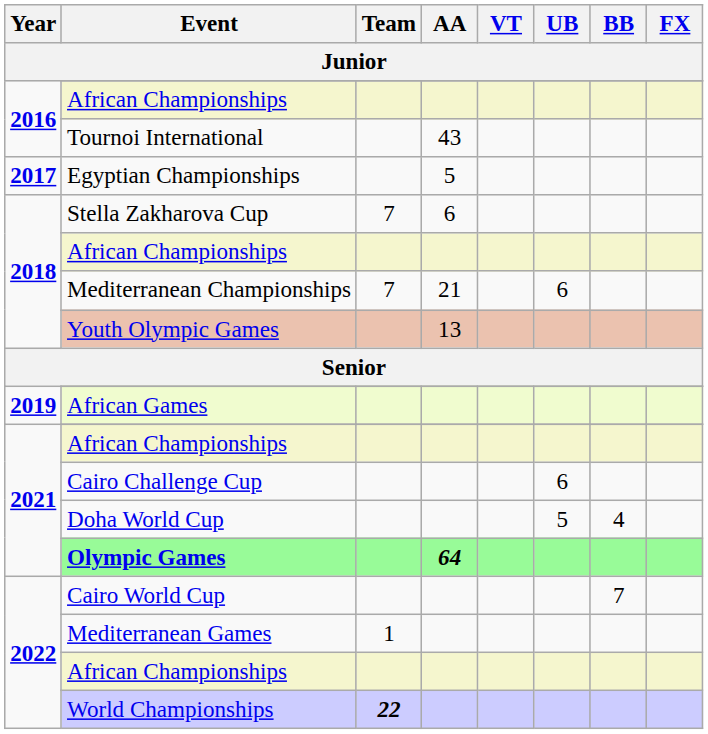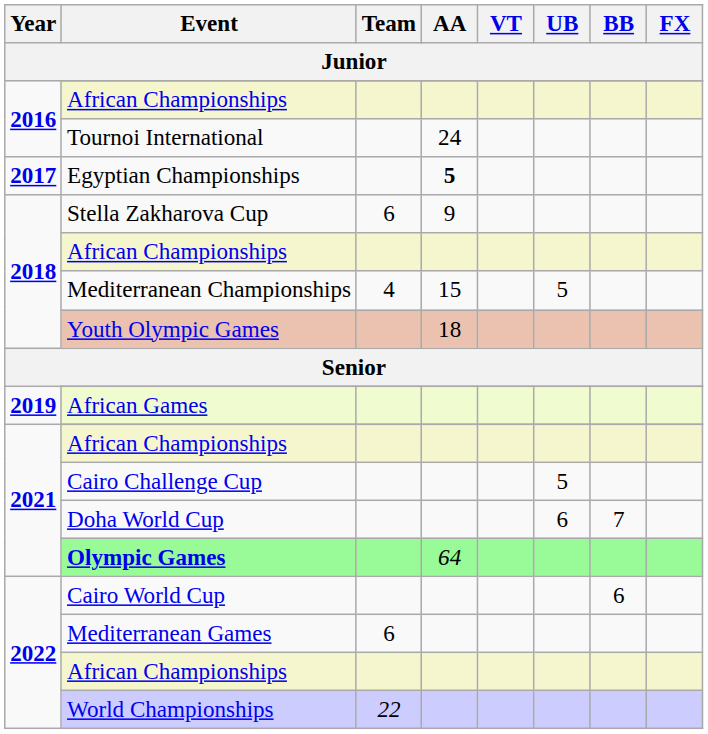 <table class="wikitable" style="text-align:center; font-size:95%;">
 <tr>
 <th align=center>Year</th>
 <th align=center>Event</th>
 <th style="width:30px;">Team</th>
 <th style="width:30px;">AA</th>
 <th style="width:30px;"><a href='#'>VT</a></th>
 <th style="width:30px;"><a href='#'>UB</a></th>
 <th style="width:30px;"><a href='#'>BB</a></th>
 <th style="width:30px;"><a href='#'>FX</a></th>
 </tr>
 <tr>
 <th colspan="8"><strong>Junior</strong></th>
 </tr>
 <tr>
 <td rowspan="3"><strong><a href='#'>2016</a></strong></td>
 </tr>
 <tr bgcolor=#F5F6CE>
 <td align=left><a href='#'>African Championships</a></td>
 <td></td>
 <td></td>
 <td></td>
 <td></td>
 <td></td>
 <td></td>
 </tr>
 <tr>
 <td align=left>Tournoi International</td>
 <td></td>
-<td>43</td>
+<td>24</td>
 <td></td>
 <td></td>
 <td></td>
 <td></td>
 </tr>
 <tr>
 <td rowspan="1"><strong><a href='#'>2017</a></strong></td>
 <td align=left>Egyptian Championships</td>
 <td></td>
-<td>5</td>
+<td><strong>5</strong></td>
 <td></td>
 <td></td>
 <td></td>
 <td></td>
 </tr>
 <tr>
 <td rowspan="4"><strong><a href='#'>2018</a></strong></td>
 <td align=left>Stella Zakharova Cup</td>
-<td>7</td>
 <td>6</td>
+<td>9</td>
 <td></td>
 <td></td>
 <td></td>
 <td></td>
 </tr>
 <tr bgcolor=#F5F6CE>
 <td align=left><a href='#'>African Championships</a></td>
 <td></td>
 <td></td>
 <td></td>
 <td></td>
 <td></td>
 <td></td>
 </tr>
 <tr>
 <td align=left>Mediterranean Championships</td>
-<td>7</td>
-<td>21</td>
+<td>4</td>
+<td>15</td>
 <td></td>
-<td>6</td>
+<td>5</td>
 <td></td>
 <td></td>
 </tr>
 <tr style="background:#ebc2af;">
 <td align=left><a href='#'>Youth Olympic Games</a></td>
 <td></td>
-<td>13</td>
+<td>18</td>
 <td></td>
 <td></td>
 <td></td>
 <td></td>
 </tr>
 <tr>
 <th colspan="8"><strong>Senior</strong></th>
 </tr>
 <tr>
 <td rowspan="2"><strong><a href='#'>2019</a></strong></td>
 </tr>
 <tr bgcolor=#f0fccf>
 <td align=left><a href='#'>African Games</a></td>
 <td></td>
 <td></td>
 <td></td>
 <td></td>
 <td></td>
 <td></td>
 </tr>
 <tr>
 <td rowspan="5"><strong><a href='#'>2021</a></strong></td>
 </tr>
 <tr bgcolor=#F5F6CE>
 <td align=left><a href='#'>African Championships</a></td>
 <td></td>
 <td></td>
 <td></td>
 <td></td>
 <td></td>
 <td></td>
 </tr>
 <tr>
 <td align=left><a href='#'>Cairo Challenge Cup</a></td>
 <td></td>
 <td></td>
 <td></td>
-<td>6</td>
+<td>5</td>
 <td></td>
 <td></td>
 </tr>
 <tr>
 <td align=left><a href='#'>Doha World Cup</a></td>
 <td></td>
 <td></td>
 <td></td>
-<td>5</td>
-<td>4</td>
+<td>6</td>
+<td>7</td>
 <td></td>
 </tr>
 <tr bgcolor=98FB98>
 <td align=left><strong><a href='#'>Olympic Games</a></strong></td>
 <td></td>
-<td><strong><em>64</em></strong></td>
+<td><em>64</em></td>
 <td></td>
 <td></td>
 <td></td>
 <td></td>
 </tr>
 <tr>
 <td rowspan="4"><strong><a href='#'>2022</a></strong></td>
 <td align=left><a href='#'>Cairo World Cup</a></td>
 <td></td>
 <td></td>
 <td></td>
 <td></td>
-<td>7</td>
+<td>6</td>
 <td></td>
 </tr>
 <tr>
 <td align=left><a href='#'>Mediterranean Games</a></td>
-<td>1</td>
+<td>6</td>
 <td></td>
 <td></td>
 <td></td>
 <td></td>
 <td></td>
 </tr>
 <tr bgcolor="#f5f6ce">
 <td align=left><a href='#'>African Championships</a></td>
 <td></td>
 <td></td>
 <td></td>
 <td></td>
 <td></td>
 <td></td>
 </tr>
 <tr bgcolor=#CCCCFF>
 <td align=left><a href='#'>World Championships</a></td>
-<td><strong><em>22</em></strong></td>
+<td><em>22</em></td>
 <td></td>
 <td></td>
 <td></td>
 <td></td>
 <td></td>
 </tr>
 </table>
